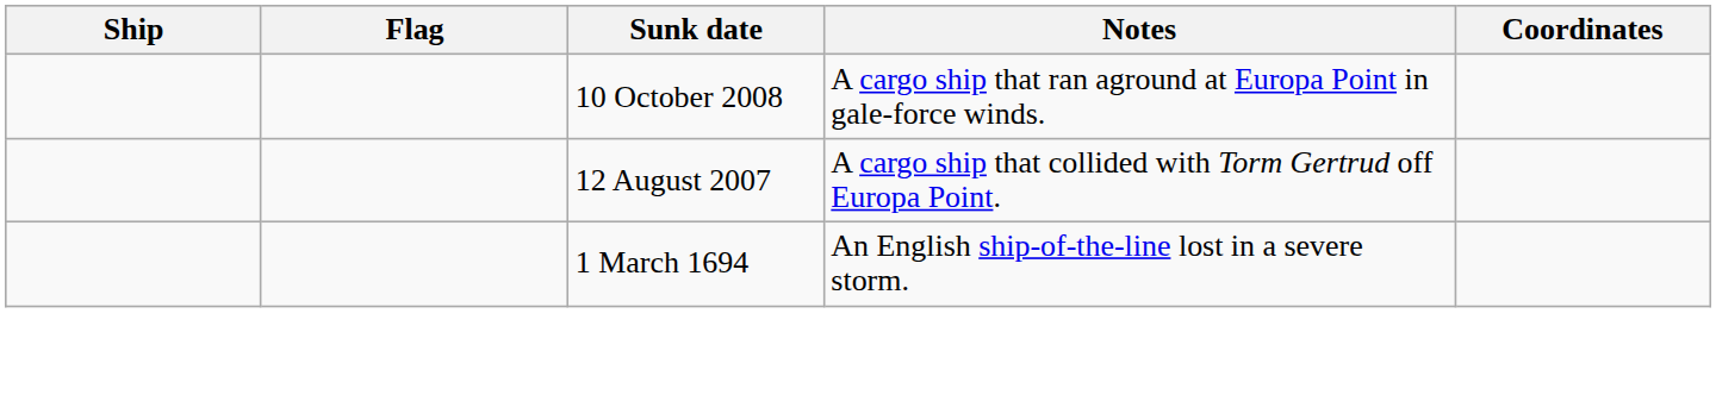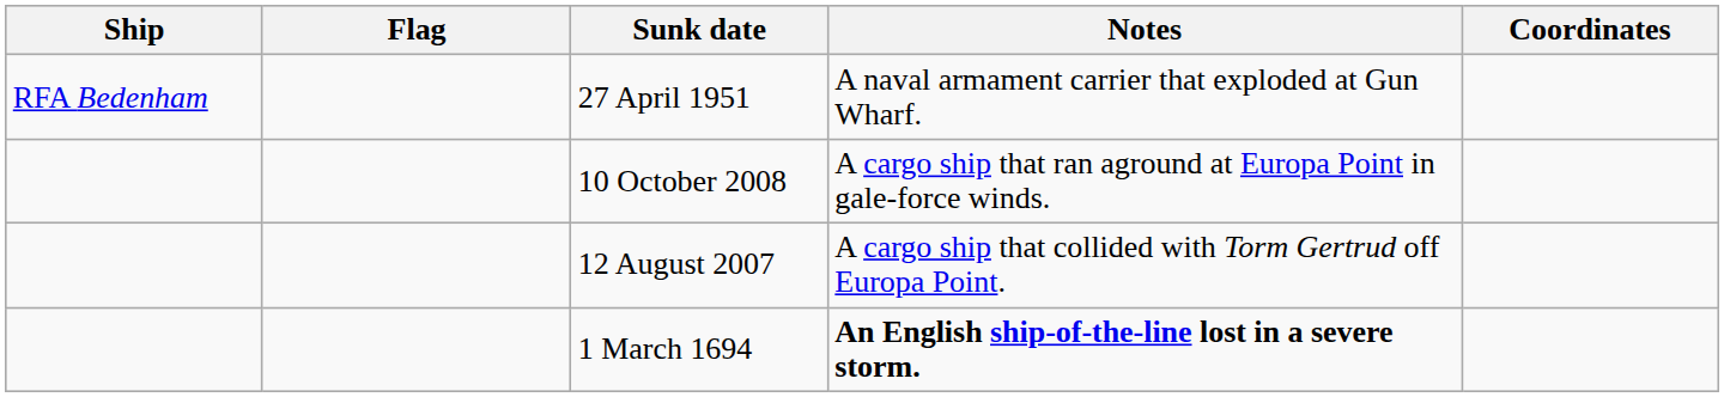 <table class=wikitable | style = "width:100%">
 <tr>
 <th style="width:15%">Ship</th>
 <th style="width:18%">Flag</th>
 <th style="width:15%">Sunk date</th>
 <th style="width:37%">Notes</th>
 <th style="width:15%">Coordinates</th>
+</tr>
+<tr>
+<td><a href='#'>RFA <em>Bedenham</em></a></td>
+<td></td>
+<td>27 April 1951</td>
+<td>A naval armament carrier that exploded at Gun Wharf.</td>
+<td></td>
 </tr>
 <tr>
 <td></td>
 <td></td>
 <td>10 October 2008</td>
 <td>A <a href='#'>cargo ship</a> that ran aground at <a href='#'>Europa Point</a> in gale-force winds.</td>
 <td></td>
 </tr>
 <tr>
 <td></td>
 <td></td>
 <td>12 August 2007</td>
 <td>A <a href='#'>cargo ship</a> that collided with <em>Torm Gertrud</em> off <a href='#'>Europa Point</a>.</td>
 <td></td>
 </tr>
 <tr>
 <td></td>
 <td></td>
 <td>1 March 1694</td>
-<td>An English <a href='#'>ship-of-the-line</a> lost in a severe storm.</td>
+<td><strong>An English <a href='#'>ship-of-the-line</a> lost in a severe storm.</strong></td>
 <td></td>
 </tr>
 </table>
